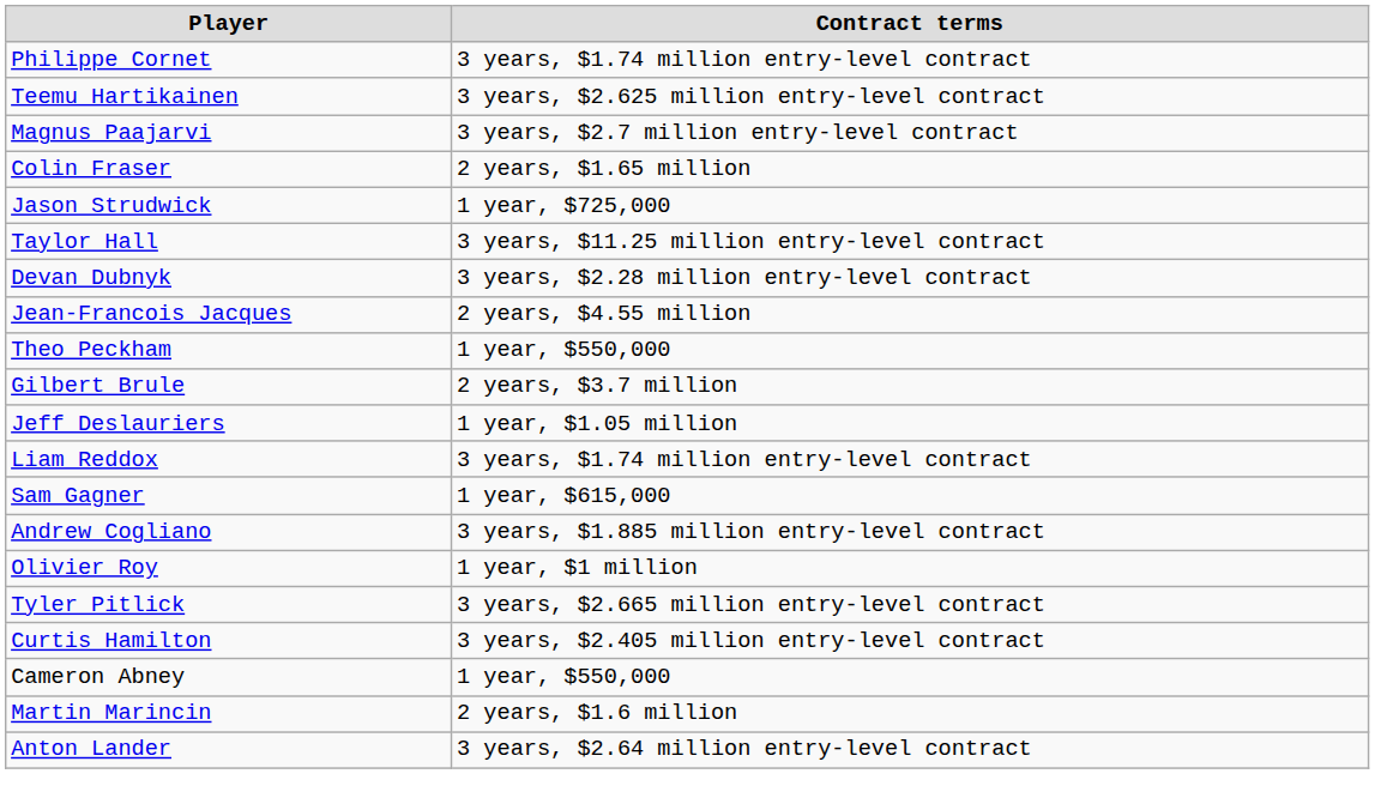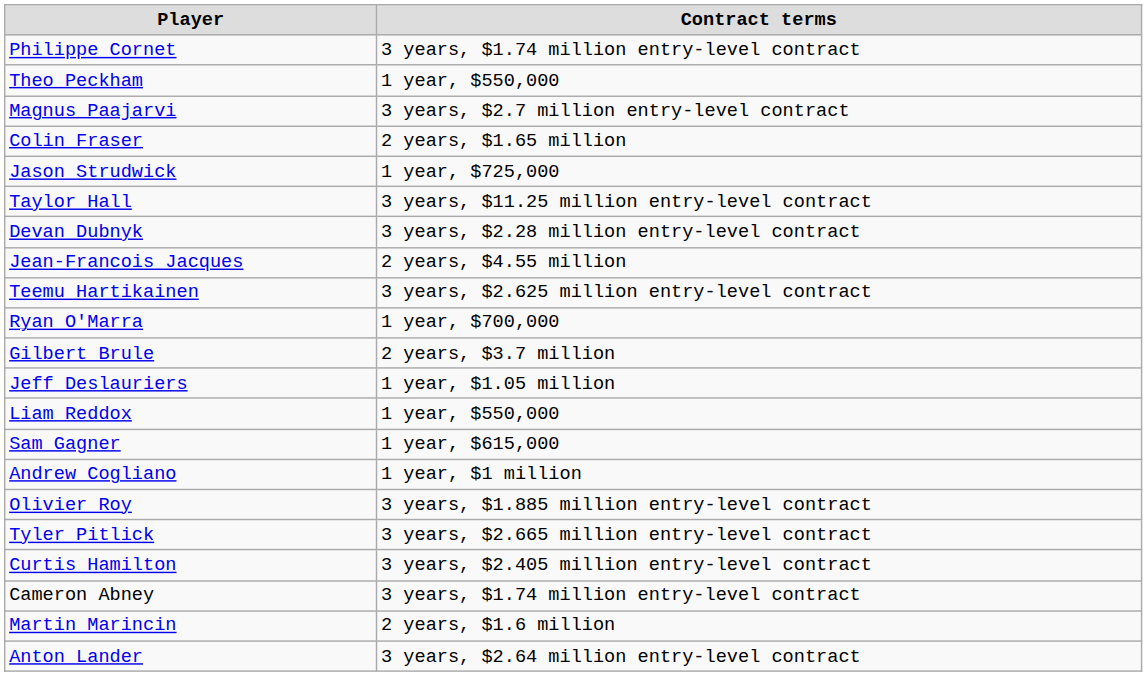 <table class="wikitable" width=90%>
 <tr align="center" bgcolor="#dddddd">
 <td><strong>Player</strong></td>
 <td><strong>Contract terms</strong></td>
 </tr>
 <tr>
 <td><a href='#'>Philippe Cornet</a></td>
 <td>3 years, $1.74 million entry-level contract</td>
 </tr>
 <tr>
-<td><a href='#'>Teemu Hartikainen</a></td>
-<td>3 years, $2.625 million entry-level contract</td>
+<td><a href='#'>Theo Peckham</a></td>
+<td>1 year, $550,000</td>
 </tr>
 <tr>
 <td><a href='#'>Magnus Paajarvi</a></td>
 <td>3 years, $2.7 million entry-level contract</td>
 </tr>
 <tr>
 <td><a href='#'>Colin Fraser</a></td>
 <td>2 years, $1.65 million</td>
 </tr>
 <tr>
 <td><a href='#'>Jason Strudwick</a></td>
 <td>1 year, $725,000</td>
 </tr>
 <tr>
 <td><a href='#'>Taylor Hall</a></td>
 <td>3 years, $11.25 million entry-level contract</td>
 </tr>
 <tr>
 <td><a href='#'>Devan Dubnyk</a></td>
 <td>3 years, $2.28 million entry-level contract</td>
 </tr>
 <tr>
 <td><a href='#'>Jean-Francois Jacques</a></td>
 <td>2 years, $4.55 million</td>
 </tr>
 <tr>
-<td><a href='#'>Theo Peckham</a></td>
-<td>1 year, $550,000</td>
+<td><a href='#'>Teemu Hartikainen</a></td>
+<td>3 years, $2.625 million entry-level contract</td>
+</tr>
+<tr>
+<td><a href='#'>Ryan O'Marra</a></td>
+<td>1 year, $700,000</td>
 </tr>
 <tr>
 <td><a href='#'>Gilbert Brule</a></td>
 <td>2 years, $3.7 million</td>
 </tr>
 <tr>
 <td><a href='#'>Jeff Deslauriers</a></td>
 <td>1 year, $1.05 million</td>
 </tr>
 <tr>
 <td><a href='#'>Liam Reddox</a></td>
-<td>3 years, $1.74 million entry-level contract</td>
+<td>1 year, $550,000</td>
 </tr>
 <tr>
 <td><a href='#'>Sam Gagner</a></td>
 <td>1 year, $615,000</td>
 </tr>
 <tr>
 <td><a href='#'>Andrew Cogliano</a></td>
-<td>3 years, $1.885 million entry-level contract</td>
+<td>1 year, $1 million</td>
 </tr>
 <tr>
 <td><a href='#'>Olivier Roy</a></td>
-<td>1 year, $1 million</td>
+<td>3 years, $1.885 million entry-level contract</td>
 </tr>
 <tr>
 <td><a href='#'>Tyler Pitlick</a></td>
 <td>3 years, $2.665 million entry-level contract</td>
 </tr>
 <tr>
 <td><a href='#'>Curtis Hamilton</a></td>
 <td>3 years, $2.405 million entry-level contract</td>
 </tr>
 <tr>
 <td>Cameron Abney</td>
-<td>1 year, $550,000</td>
+<td>3 years, $1.74 million entry-level contract</td>
 </tr>
 <tr>
 <td><a href='#'>Martin Marincin</a></td>
 <td>2 years, $1.6 million</td>
 </tr>
 <tr>
 <td><a href='#'>Anton Lander</a></td>
 <td>3 years, $2.64 million entry-level contract</td>
 </tr>
 </table>
